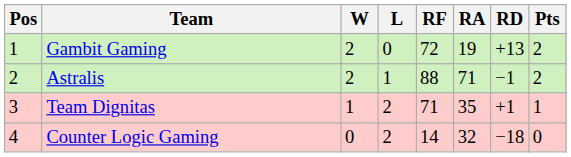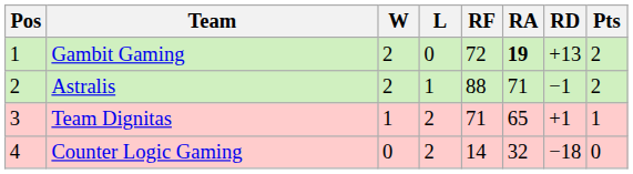 <table class="wikitable">
 <tr>
 <th width="25px">Pos</th>
 <th width="250px">Team</th>
 <th width="25px">W</th>
 <th width="25px">L</th>
 <th width="25px">RF</th>
 <th width="25px">RA</th>
 <th width="25px">RD</th>
 <th width="25px">Pts</th>
 </tr>
 <tr style="background: #D0F0C0;">
 <td>1</td>
 <td><a href='#'>Gambit Gaming</a></td>
 <td>2</td>
 <td>0</td>
 <td>72</td>
-<td>19</td>
+<td><strong>19</strong></td>
 <td>+13</td>
 <td>2</td>
 </tr>
 <tr style="background: #D0F0C0;">
 <td>2</td>
 <td><a href='#'>Astralis</a></td>
 <td>2</td>
 <td>1</td>
 <td>88</td>
 <td>71</td>
 <td>−1</td>
 <td>2</td>
 </tr>
 <tr style="background: #FFCCCC;">
 <td>3</td>
 <td><a href='#'>Team Dignitas</a></td>
 <td>1</td>
 <td>2</td>
 <td>71</td>
-<td>35</td>
+<td>65</td>
 <td>+1</td>
 <td>1</td>
 </tr>
 <tr style="background: #FFCCCC;">
 <td>4</td>
 <td><a href='#'>Counter Logic Gaming</a></td>
 <td>0</td>
 <td>2</td>
 <td>14</td>
 <td>32</td>
 <td>−18</td>
 <td>0</td>
 </tr>
 </table>
